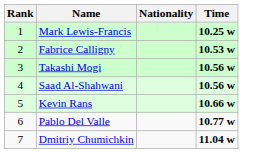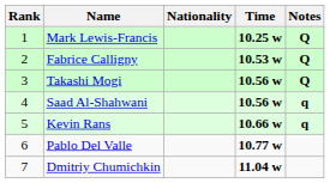 <table class="wikitable sortable" style="text-align:center">
 <tr>
 <th>Rank</th>
 <th>Name</th>
 <th>Nationality</th>
 <th>Time</th>
+<th>Notes</th>
 </tr>
 <tr bgcolor=ccffcc>
 <td>1</td>
 <td align=left><a href='#'>Mark Lewis-Francis</a></td>
 <td align=left></td>
 <td><strong>10.25</strong> <strong>w</strong></td>
+<td><strong>Q</strong></td>
 </tr>
 <tr bgcolor=ccffcc>
 <td>2</td>
 <td align=left><a href='#'>Fabrice Calligny</a></td>
 <td align=left></td>
 <td><strong>10.53</strong> <strong>w</strong></td>
+<td><strong>Q</strong></td>
 </tr>
 <tr bgcolor=ccffcc>
 <td>3</td>
 <td align=left><a href='#'>Takashi Mogi</a></td>
 <td align=left></td>
 <td><strong>10.56</strong> <strong>w</strong></td>
+<td><strong>Q</strong></td>
 </tr>
 <tr bgcolor=ddffdd>
 <td>4</td>
 <td align=left><a href='#'>Saad Al-Shahwani</a></td>
 <td align=left></td>
 <td><strong>10.56</strong> <strong>w</strong></td>
+<td><strong>q</strong></td>
 </tr>
 <tr bgcolor=ddffdd>
 <td>5</td>
 <td align=left><a href='#'>Kevin Rans</a></td>
 <td align=left></td>
 <td><strong>10.66</strong> <strong>w</strong></td>
+<td><strong>q</strong></td>
 </tr>
 <tr>
 <td>6</td>
 <td align=left><a href='#'>Pablo Del Valle</a></td>
 <td align=left></td>
 <td><strong>10.77</strong> <strong>w</strong></td>
+<td></td>
 </tr>
 <tr>
 <td>7</td>
 <td align=left><a href='#'>Dmitriy Chumichkin</a></td>
 <td align=left></td>
 <td><strong>11.04</strong> <strong>w</strong></td>
+<td></td>
 </tr>
 </table>
